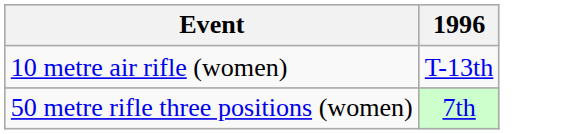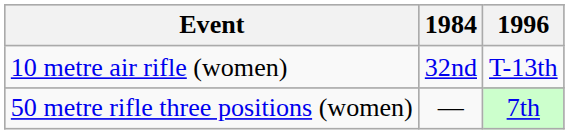 <table class="wikitable" style="text-align: center">
 <tr>
 <th>Event</th>
+<th>1984</th>
 <th>1996</th>
 </tr>
 <tr>
 <td align=left><a href='#'>10 metre air rifle</a> (women)</td>
+<td><a href='#'>32nd</a></td>
 <td><a href='#'>T-13th</a></td>
 </tr>
 <tr>
 <td align=left><a href='#'>50 metre rifle three positions</a> (women)</td>
+<td>—</td>
 <td style="background: #ccffcc"><a href='#'>7th</a></td>
 </tr>
 </table>
